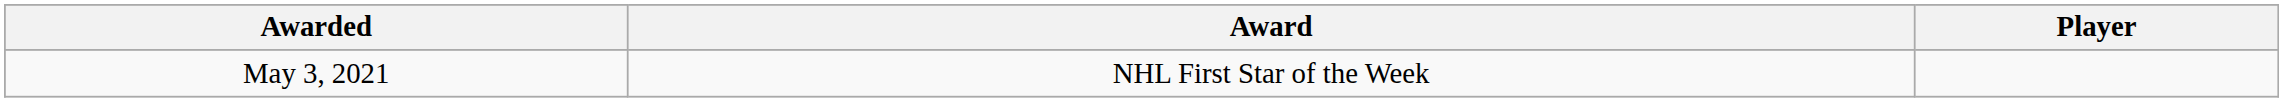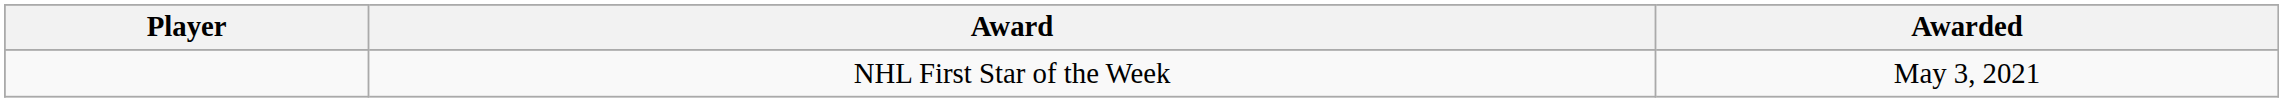 <table class="wikitable sortable" style="width:100%;">
 <tr align=center>
+<th>Player</th>
+<th>Award</th>
 <th data-sort-type="date">Awarded</th>
-<th>Award</th>
-<th>Player</th>
 </tr>
 <tr align=center>
+<td></td>
+<td>NHL First Star of the Week</td>
 <td>May 3, 2021</td>
-<td>NHL First Star of the Week</td>
-<td></td>
 </tr>
 </table>
